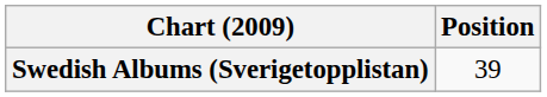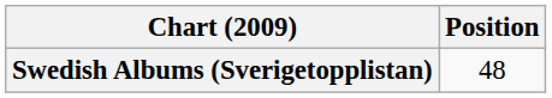 <table class="wikitable plainrowheaders" style="text-align:center">
 <tr>
 <th>Chart (2009)</th>
 <th>Position</th>
 </tr>
 <tr>
 <th scope="row">Swedish Albums (Sverigetopplistan)</th>
-<td>39</td>
+<td>48</td>
 </tr>
 </table>
